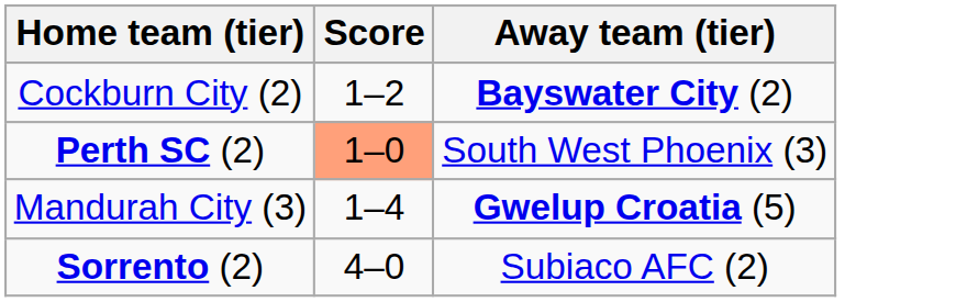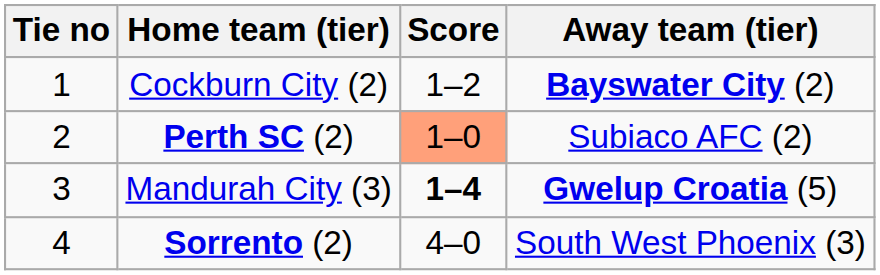 <table class="wikitable" style="text-align:center">
 <tr>
+<th>Tie no</th>
 <th>Home team (tier)</th>
 <th>Score</th>
 <th>Away team (tier)</th>
 </tr>
 <tr>
+<td>1</td>
 <td><a href='#'>Cockburn City</a> (2)</td>
 <td>1–2</td>
 <td><strong><a href='#'>Bayswater City</a></strong> (2)</td>
 </tr>
 <tr>
+<td>2</td>
 <td><strong><a href='#'>Perth SC</a></strong> (2)</td>
 <td style="background: lightsalmon;">1–0</td>
-<td><a href='#'>South West Phoenix</a> (3)</td>
+<td><a href='#'>Subiaco AFC</a> (2)</td>
 </tr>
 <tr>
+<td>3</td>
 <td><a href='#'>Mandurah City</a> (3)</td>
-<td>1–4</td>
+<td><strong>1–4</strong></td>
 <td><strong><a href='#'>Gwelup Croatia</a></strong> (5)</td>
 </tr>
 <tr>
+<td>4</td>
 <td><strong><a href='#'>Sorrento</a></strong> (2)</td>
 <td>4–0</td>
-<td><a href='#'>Subiaco AFC</a> (2)</td>
+<td><a href='#'>South West Phoenix</a> (3)</td>
 </tr>
 </table>
